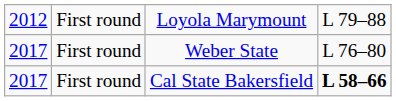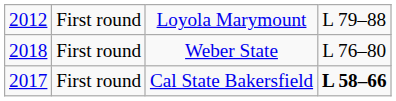 <table class="wikitable">
 <tr align="center">
 <td><a href='#'>2012</a></td>
 <td>First round</td>
 <td><a href='#'>Loyola Marymount</a></td>
 <td>L 79–88</td>
 </tr>
 <tr align="center">
-<td><a href='#'>2017</a></td>
+<td><a href='#'>2018</a></td>
 <td>First round</td>
 <td><a href='#'>Weber State</a></td>
 <td>L 76–80</td>
 </tr>
 <tr align="center">
 <td><a href='#'>2017</a></td>
 <td>First round</td>
 <td><a href='#'>Cal State Bakersfield</a></td>
 <td><strong>L 58–66</strong></td>
 </tr>
 </table>
